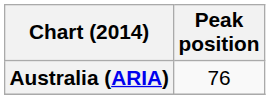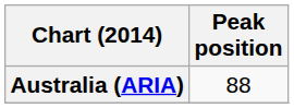 <table class="wikitable sortable plainrowheaders" style="text-align:center;">
 <tr>
 <th scope="col">Chart (2014)</th>
 <th scope="col">Peak<br>position</th>
 </tr>
 <tr>
 <th scope="row">Australia (<a href='#'>ARIA</a>)</th>
-<td>76</td>
+<td>88</td>
 </tr>
 <tr>
 </tr>
 <tr>
 </tr>
 <tr>
 </tr>
 <tr>
 </tr>
 <tr>
 </tr>
 <tr>
 </tr>
 </table>
